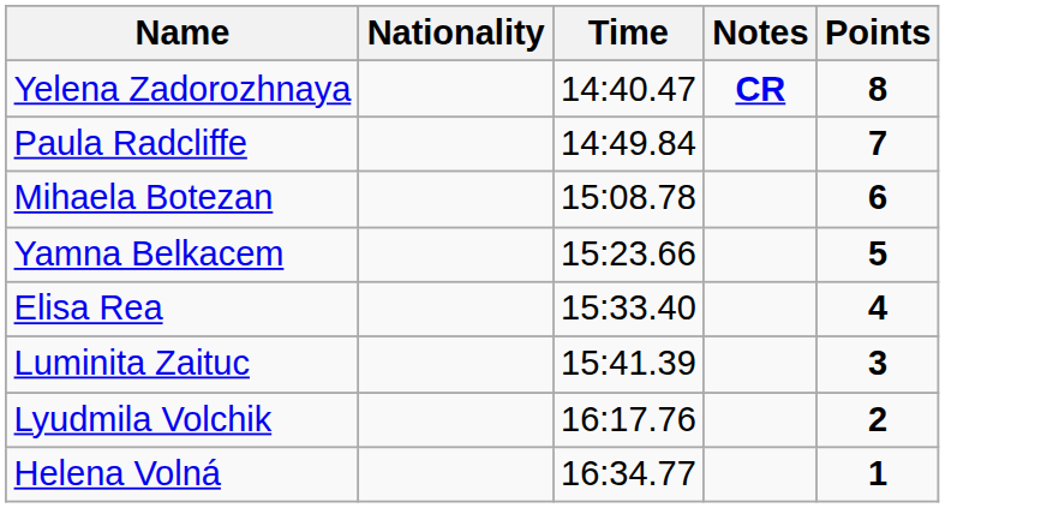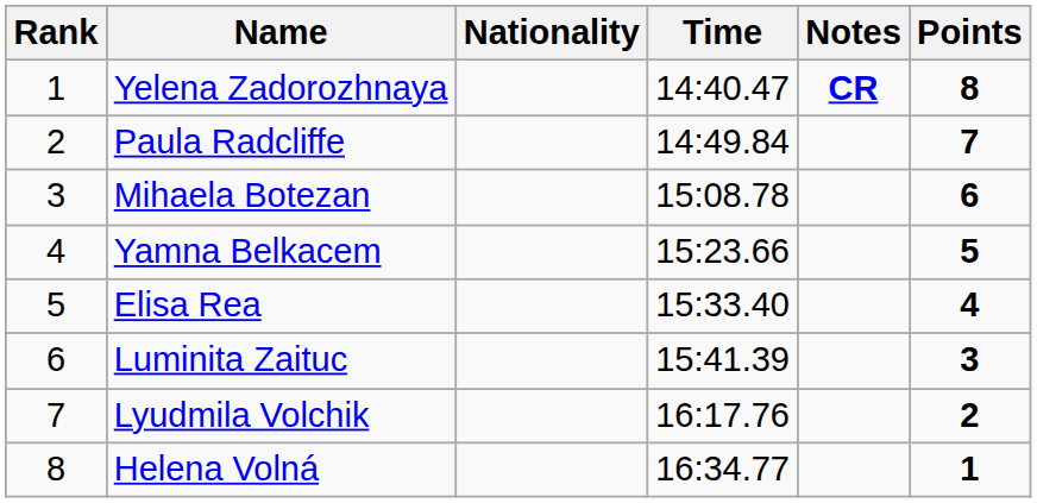 <table class="wikitable sortable" style="text-align:center">
 <tr>
+<th>Rank</th>
 <th>Name</th>
 <th>Nationality</th>
 <th>Time</th>
 <th>Notes</th>
 <th>Points</th>
 </tr>
 <tr>
+<td>1</td>
 <td align=left><a href='#'>Yelena Zadorozhnaya</a></td>
 <td align=left></td>
 <td>14:40.47</td>
 <td><strong><a href='#'>CR</a></strong></td>
 <td><strong>8</strong></td>
 </tr>
 <tr>
+<td>2</td>
 <td align=left><a href='#'>Paula Radcliffe</a></td>
 <td align=left></td>
 <td>14:49.84</td>
 <td></td>
 <td><strong>7</strong></td>
 </tr>
 <tr>
+<td>3</td>
 <td align=left><a href='#'>Mihaela Botezan</a></td>
 <td align=left></td>
 <td>15:08.78</td>
 <td></td>
 <td><strong>6</strong></td>
 </tr>
 <tr>
+<td>4</td>
 <td align=left><a href='#'>Yamna Belkacem</a></td>
 <td align=left></td>
 <td>15:23.66</td>
 <td></td>
 <td><strong>5</strong></td>
 </tr>
 <tr>
+<td>5</td>
 <td align=left><a href='#'>Elisa Rea</a></td>
 <td align=left></td>
 <td>15:33.40</td>
 <td></td>
 <td><strong>4</strong></td>
 </tr>
 <tr>
+<td>6</td>
 <td align=left><a href='#'>Luminita Zaituc</a></td>
 <td align=left></td>
 <td>15:41.39</td>
 <td></td>
 <td><strong>3</strong></td>
 </tr>
 <tr>
+<td>7</td>
 <td align=left><a href='#'>Lyudmila Volchik</a></td>
 <td align=left></td>
 <td>16:17.76</td>
 <td></td>
 <td><strong>2</strong></td>
 </tr>
 <tr>
+<td>8</td>
 <td align=left><a href='#'>Helena Volná</a></td>
 <td align=left></td>
 <td>16:34.77</td>
 <td></td>
 <td><strong>1</strong></td>
 </tr>
 </table>
